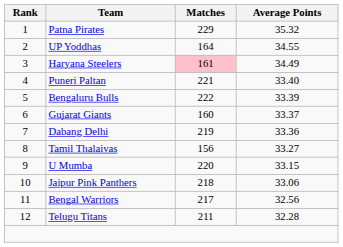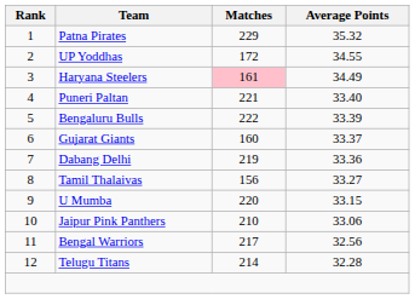 <table class="wikitable" align="center" style="text-align: center; font-size: 100%; width:80%">
 <tr>
 <th>Rank</th>
 <th>Team</th>
 <th>Matches</th>
 <th>Average Points</th>
 </tr>
 <tr>
 <td>1</td>
 <td style="text-align:left"><a href='#'>Patna Pirates</a></td>
 <td>229</td>
 <td>35.32</td>
 </tr>
 <tr>
 <td>2</td>
 <td style="text-align:left"><a href='#'>UP Yoddhas</a></td>
-<td>164</td>
+<td>172</td>
 <td>34.55</td>
 </tr>
 <tr>
 <td>3</td>
 <td style="text-align:left"><a href='#'>Haryana Steelers</a></td>
 <td style="background: pink;">161</td>
 <td>34.49</td>
 </tr>
 <tr>
 <td>4</td>
 <td style="text-align:left"><a href='#'>Puneri Paltan</a></td>
 <td>221</td>
 <td>33.40</td>
 </tr>
 <tr>
 <td>5</td>
 <td style="text-align:left"><a href='#'>Bengaluru Bulls</a></td>
 <td>222</td>
 <td>33.39</td>
 </tr>
 <tr>
 <td>6</td>
 <td style="text-align:left"><a href='#'>Gujarat Giants</a></td>
 <td>160</td>
 <td>33.37</td>
 </tr>
 <tr>
 <td>7</td>
 <td style="text-align:left"><a href='#'>Dabang Delhi</a></td>
 <td>219</td>
 <td>33.36</td>
 </tr>
 <tr>
 <td>8</td>
 <td style="text-align:left"><a href='#'>Tamil Thalaivas</a></td>
 <td>156</td>
 <td>33.27</td>
 </tr>
 <tr>
 <td>9</td>
 <td style="text-align:left"><a href='#'>U Mumba</a></td>
 <td>220</td>
 <td>33.15</td>
 </tr>
 <tr>
 <td>10</td>
 <td style="text-align:left"><a href='#'>Jaipur Pink Panthers</a></td>
-<td>218</td>
+<td>210</td>
 <td>33.06</td>
 </tr>
 <tr>
 <td>11</td>
 <td style="text-align:left"><a href='#'>Bengal Warriors</a></td>
 <td>217</td>
 <td>32.56</td>
 </tr>
 <tr>
 <td>12</td>
 <td style="text-align:left"><a href='#'>Telugu Titans</a></td>
-<td>211</td>
+<td>214</td>
 <td>32.28</td>
 </tr>
 <tr>
 <td colspan="6"><br></td>
 </tr>
 </table>
